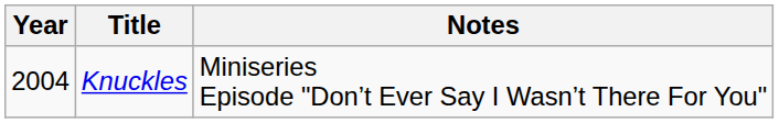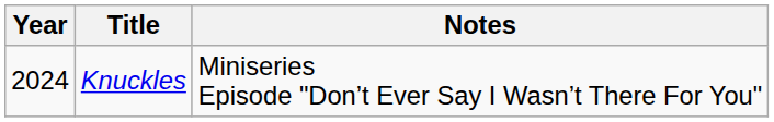 <table class="wikitable">
 <tr>
 <th>Year</th>
 <th>Title</th>
 <th>Notes</th>
 </tr>
 <tr>
-<td>2004</td>
+<td>2024</td>
 <td><em><a href='#'>Knuckles</a></em></td>
 <td>Miniseries<br>Episode "Don’t Ever Say I Wasn’t There For You"</td>
 </tr>
 </table>
